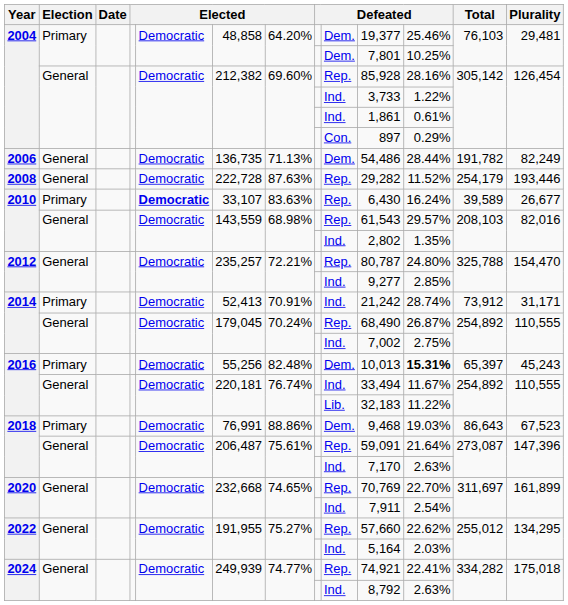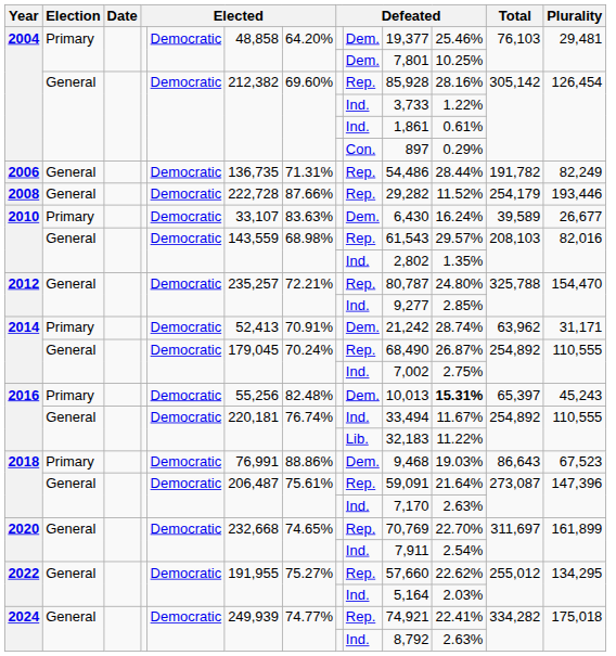 <table class=wikitable>
 <tr>
 <th>Year</th>
 <th>Election</th>
 <th>Date</th>
 <th ! colspan="4">Elected</th>
 <th ! colspan="4">Defeated</th>
 <th>Total</th>
 <th>Plurality</th>
 </tr>
 <tr>
 <th rowspan="6" valign="top"><a href='#'>2004</a></th>
 <td rowspan="2" valign="top">Primary</td>
 <td rowspan="2" valign="top"></td>
 <td rowspan="2" valign="top"></td>
 <td rowspan="2" valign="top" ><a href='#'>Democratic</a></td>
 <td rowspan="2" valign="top" align="right">48,858</td>
 <td rowspan="2" valign="top" align="right">64.20%</td>
 <td valign="top"></td>
 <td valign="top" ><a href='#'>Dem.</a></td>
 <td valign="top" align="right">19,377</td>
 <td valign="top" align="right">25.46%</td>
 <td rowspan="2" valign="top" align="right">76,103</td>
 <td rowspan="2" valign="top" align="right">29,481</td>
 </tr>
 <tr>
 <td valign="top"></td>
 <td valign="top" ><a href='#'>Dem.</a></td>
 <td valign="top" align="right">7,801</td>
 <td valign="top" align="right">10.25%</td>
 </tr>
 <tr>
 <td rowspan="4" valign="top">General</td>
 <td rowspan="4" valign="top"></td>
 <td rowspan="4" valign="top"></td>
 <td rowspan="4" valign="top" ><a href='#'>Democratic</a></td>
 <td rowspan="4" valign="top" align="right">212,382</td>
 <td rowspan="4" valign="top" align="right">69.60%</td>
 <td valign="top"></td>
 <td valign="top" ><a href='#'>Rep.</a></td>
 <td valign="top" align="right">85,928</td>
 <td valign="top" align="right">28.16%</td>
 <td rowspan="4" valign="top" align="right">305,142</td>
 <td rowspan="4" valign="top" align="right">126,454</td>
 </tr>
 <tr>
 <td valign="top"></td>
 <td valign="top" ><a href='#'>Ind.</a></td>
 <td valign="top" align="right">3,733</td>
 <td valign="top" align="right">1.22%</td>
 </tr>
 <tr>
 <td valign="top"></td>
 <td valign="top" ><a href='#'>Ind.</a></td>
 <td valign="top" align="right">1,861</td>
 <td valign="top" align="right">0.61%</td>
 </tr>
 <tr>
 <td valign="top"></td>
 <td valign="top" ><a href='#'>Con.</a></td>
 <td valign="top" align="right">897</td>
 <td valign="top" align="right">0.29%</td>
 </tr>
 <tr>
 <th valign="top"><a href='#'>2006</a></th>
 <td valign="top">General</td>
 <td valign="top"></td>
 <td valign="top"></td>
 <td valign="top" ><a href='#'>Democratic</a></td>
 <td valign="top" align="right">136,735</td>
-<td valign="top" align="right">71.13%</td>
+<td valign="top" align="right">71.31%</td>
 <td valign="top"></td>
-<td valign="top" ><a href='#'>Dem.</a></td>
+<td valign="top" ><a href='#'>Rep.</a></td>
 <td valign="top" align="right">54,486</td>
 <td valign="top" align="right">28.44%</td>
 <td valign="top" align="right">191,782</td>
 <td valign="top" align="right">82,249</td>
 </tr>
 <tr>
 <th valign="top"><a href='#'>2008</a></th>
 <td valign="top">General</td>
 <td valign="top"></td>
 <td valign="top"></td>
 <td valign="top" ><a href='#'>Democratic</a></td>
 <td valign="top" align="right">222,728</td>
-<td valign="top" align="right">87.63%</td>
+<td valign="top" align="right">87.66%</td>
 <td valign="top"></td>
 <td valign="top" ><a href='#'>Rep.</a></td>
 <td valign="top" align="right">29,282</td>
 <td valign="top" align="right">11.52%</td>
 <td valign="top" align="right">254,179</td>
 <td valign="top" align="right">193,446</td>
 </tr>
 <tr>
 <th rowspan="3" valign="top"><a href='#'>2010</a></th>
 <td valign="top">Primary</td>
 <td valign="top"></td>
 <td valign="top"></td>
-<td valign="top" ><strong><a href='#'>Democratic</a></strong></td>
+<td valign="top" ><a href='#'>Democratic</a></td>
 <td valign="top" align="right">33,107</td>
 <td valign="top" align="right">83.63%</td>
 <td valign="top"></td>
-<td valign="top" ><a href='#'>Rep.</a></td>
+<td valign="top" ><a href='#'>Dem.</a></td>
 <td valign="top" align="right">6,430</td>
 <td valign="top" align="right">16.24%</td>
 <td valign="top" align="right">39,589</td>
 <td valign="top" align="right">26,677</td>
 </tr>
 <tr>
 <td rowspan="2" valign="top">General</td>
 <td rowspan="2" valign="top"></td>
 <td rowspan="2" valign="top"></td>
 <td rowspan="2" valign="top" ><a href='#'>Democratic</a></td>
 <td rowspan="2" valign="top" align="right">143,559</td>
 <td rowspan="2" valign="top" align="right">68.98%</td>
 <td valign="top"></td>
 <td valign="top" ><a href='#'>Rep.</a></td>
 <td valign="top" align="right">61,543</td>
 <td valign="top" align="right">29.57%</td>
 <td rowspan="2" valign="top" align="right">208,103</td>
 <td rowspan="2" valign="top" align="right">82,016</td>
 </tr>
 <tr>
 <td valign="top"></td>
 <td valign="top" ><a href='#'>Ind.</a></td>
 <td valign="top" align="right">2,802</td>
 <td valign="top" align="right">1.35%</td>
 </tr>
 <tr>
 <th rowspan="2" valign="top"><a href='#'>2012</a></th>
 <td rowspan="2" valign="top">General</td>
 <td rowspan="2" valign="top"></td>
 <td rowspan="2" valign="top"></td>
 <td rowspan="2" valign="top" ><a href='#'>Democratic</a></td>
 <td rowspan="2" valign="top" align="right">235,257</td>
 <td rowspan="2" valign="top" align="right">72.21%</td>
 <td valign="top"></td>
 <td valign="top" ><a href='#'>Rep.</a></td>
 <td valign="top" align="right">80,787</td>
 <td valign="top" align="right">24.80%</td>
 <td rowspan="2" valign="top" align="right">325,788</td>
 <td rowspan="2" valign="top" align="right">154,470</td>
 </tr>
 <tr>
 <td valign="top"></td>
 <td valign="top" ><a href='#'>Ind.</a></td>
 <td valign="top" align="right">9,277</td>
 <td valign="top" align="right">2.85%</td>
 </tr>
 <tr>
 <th rowspan="3" valign="top"><a href='#'>2014</a></th>
 <td>Primary</td>
 <td valign="top"></td>
 <td valign="top"></td>
 <td valign="top" ><a href='#'>Democratic</a></td>
 <td valign="top" align="right">52,413</td>
 <td valign="top" align="right">70.91%</td>
 <td valign="top"></td>
-<td valign="top" ><a href='#'>Ind.</a></td>
+<td valign="top" ><a href='#'>Dem.</a></td>
 <td valign="top" align="right">21,242</td>
 <td valign="top" align="right">28.74%</td>
-<td valign="top" align="right">73,912</td>
+<td valign="top" align="right">63,962</td>
 <td valign="top" align="right">31,171</td>
 </tr>
 <tr>
 <td rowspan="2" valign="top">General</td>
 <td rowspan="2" valign="top"></td>
 <td rowspan="2" valign="top"></td>
 <td rowspan="2" valign="top" ><a href='#'>Democratic</a></td>
 <td rowspan="2" valign="top" align="right">179,045</td>
 <td rowspan="2" valign="top" align="right">70.24%</td>
 <td valign="top"></td>
 <td valign="top" ><a href='#'>Rep.</a></td>
 <td valign="top" align="right">68,490</td>
 <td valign="top" align="right">26.87%</td>
 <td rowspan="2" valign="top" align="right">254,892</td>
 <td rowspan="2" valign="top" align="right">110,555</td>
 </tr>
 <tr>
 <td valign="top"></td>
 <td valign="top" ><a href='#'>Ind.</a></td>
 <td valign="top" align="right">7,002</td>
 <td valign="top" align="right">2.75%</td>
 </tr>
 <tr>
 <th rowspan="3" valign="top"><a href='#'>2016</a></th>
 <td>Primary</td>
 <td valign="top"></td>
 <td valign="top"></td>
 <td valign="top" ><a href='#'>Democratic</a></td>
 <td valign="top" align="right">55,256</td>
 <td valign="top" align="right">82.48%</td>
 <td valign="top"></td>
 <td valign="top" ><a href='#'>Dem.</a></td>
 <td valign="top" align="right">10,013</td>
 <td valign="top" align="right"><strong>15.31%</strong></td>
 <td valign="top" align="right">65,397</td>
 <td valign="top" align="right">45,243</td>
 </tr>
 <tr>
 <td rowspan="2" valign="top">General</td>
 <td rowspan="2" valign="top"></td>
 <td rowspan="2" valign="top"></td>
 <td rowspan="2" valign="top" ><a href='#'>Democratic</a></td>
 <td rowspan="2" valign="top" align="right">220,181</td>
 <td rowspan="2" valign="top" align="right">76.74%</td>
 <td valign="top"></td>
 <td valign="top" ><a href='#'>Ind.</a></td>
 <td valign="top" align="right">33,494</td>
 <td valign="top" align="right">11.67%</td>
 <td rowspan="2" valign="top" align="right">254,892</td>
 <td rowspan="2" valign="top" align="right">110,555</td>
 </tr>
 <tr>
 <td valign="top"></td>
 <td valign="top" ><a href='#'>Lib.</a></td>
 <td valign="top" align="right">32,183</td>
 <td valign="top" align="right">11.22%</td>
 </tr>
 <tr>
 <th rowspan="3" valign="top"><a href='#'>2018</a></th>
 <td>Primary</td>
 <td valign="top"></td>
 <td valign="top"></td>
 <td valign="top" ><a href='#'>Democratic</a></td>
 <td valign="top" align="right">76,991</td>
 <td valign="top" align="right">88.86%</td>
 <td valign="top"></td>
 <td valign="top" ><a href='#'>Dem.</a></td>
 <td valign="top" align="right">9,468</td>
 <td valign="top" align="right">19.03%</td>
 <td valign="top" align="right">86,643</td>
 <td valign="top" align="right">67,523</td>
 </tr>
 <tr>
 <td rowspan="2" valign="top">General</td>
 <td rowspan="2" valign="top"></td>
 <td rowspan="2" valign="top"></td>
 <td rowspan="2" valign="top" ><a href='#'>Democratic</a></td>
 <td rowspan="2" valign="top" align="right">206,487</td>
 <td rowspan="2" valign="top" align="right">75.61%</td>
 <td valign="top"></td>
 <td valign="top" ><a href='#'>Rep.</a></td>
 <td valign="top" align="right">59,091</td>
 <td valign="top" align="right">21.64%</td>
 <td rowspan="2" valign="top" align="right">273,087</td>
 <td rowspan="2" valign="top" align="right">147,396</td>
 </tr>
 <tr>
 <td valign="top"></td>
 <td valign="top" ><a href='#'>Ind.</a></td>
 <td valign="top" align="right">7,170</td>
 <td valign="top" align="right">2.63%</td>
 </tr>
 <tr>
 <th rowspan="2" valign="top"><a href='#'>2020</a></th>
 <td rowspan="2" valign="top">General</td>
 <td rowspan="2" valign="top"></td>
 <td rowspan="2" valign="top"></td>
 <td rowspan="2" valign="top" ><a href='#'>Democratic</a></td>
 <td rowspan="2" valign="top" align="right">232,668</td>
 <td rowspan="2" valign="top" align="right">74.65%</td>
 <td valign="top"></td>
 <td valign="top" ><a href='#'>Rep.</a></td>
 <td valign="top" align="right">70,769</td>
 <td valign="top" align="right">22.70%</td>
 <td rowspan="2" valign="top" align="right">311,697</td>
 <td rowspan="2" valign="top" align="right">161,899</td>
 </tr>
 <tr>
 <td valign="top"></td>
 <td valign="top" ><a href='#'>Ind.</a></td>
 <td valign="top" align="right">7,911</td>
 <td valign="top" align="right">2.54%</td>
 </tr>
 <tr>
 <th rowspan="2" valign="top"><a href='#'>2022</a></th>
 <td rowspan="2" valign="top">General</td>
 <td rowspan="2" valign="top"></td>
 <td rowspan="2" valign="top"></td>
 <td rowspan="2" valign="top" ><a href='#'>Democratic</a></td>
 <td rowspan="2" valign="top" align="right">191,955</td>
 <td rowspan="2" valign="top" align="right">75.27%</td>
 <td valign="top"></td>
 <td valign="top" ><a href='#'>Rep.</a></td>
 <td valign="top" align="right">57,660</td>
 <td valign="top" align="right">22.62%</td>
 <td rowspan="2" valign="top" align="right">255,012</td>
 <td rowspan="2" valign="top" align="right">134,295</td>
 </tr>
 <tr>
 <td valign="top"></td>
 <td valign="top" ><a href='#'>Ind.</a></td>
 <td valign="top" align="right">5,164</td>
 <td valign="top" align="right">2.03%</td>
 </tr>
 <tr>
 <th rowspan="2" valign="top"><a href='#'>2024</a></th>
 <td rowspan="2" valign="top">General</td>
 <td rowspan="2" valign="top"></td>
 <td rowspan="2" valign="top"></td>
 <td rowspan="2" valign="top" ><a href='#'>Democratic</a></td>
 <td rowspan="2" valign="top" align="right">249,939</td>
 <td rowspan="2" valign="top" align="right">74.77%</td>
 <td valign="top"></td>
 <td valign="top" ><a href='#'>Rep.</a></td>
 <td valign="top" align="right">74,921</td>
 <td valign="top" align="right">22.41%</td>
 <td rowspan="2" valign="top" align="right">334,282</td>
 <td rowspan="2" valign="top" align="right">175,018</td>
 </tr>
 <tr>
 <td valign="top"></td>
 <td valign="top" ><a href='#'>Ind.</a></td>
 <td valign="top" align="right">8,792</td>
 <td valign="top" align="right">2.63%</td>
 </tr>
 </table>
